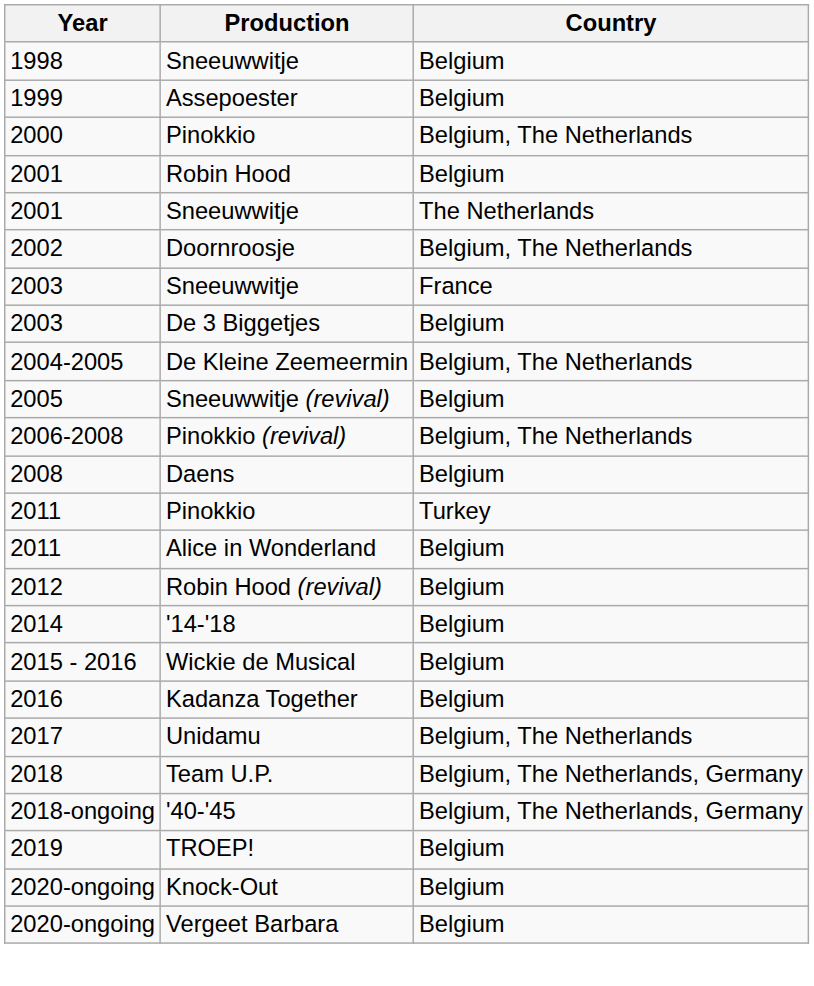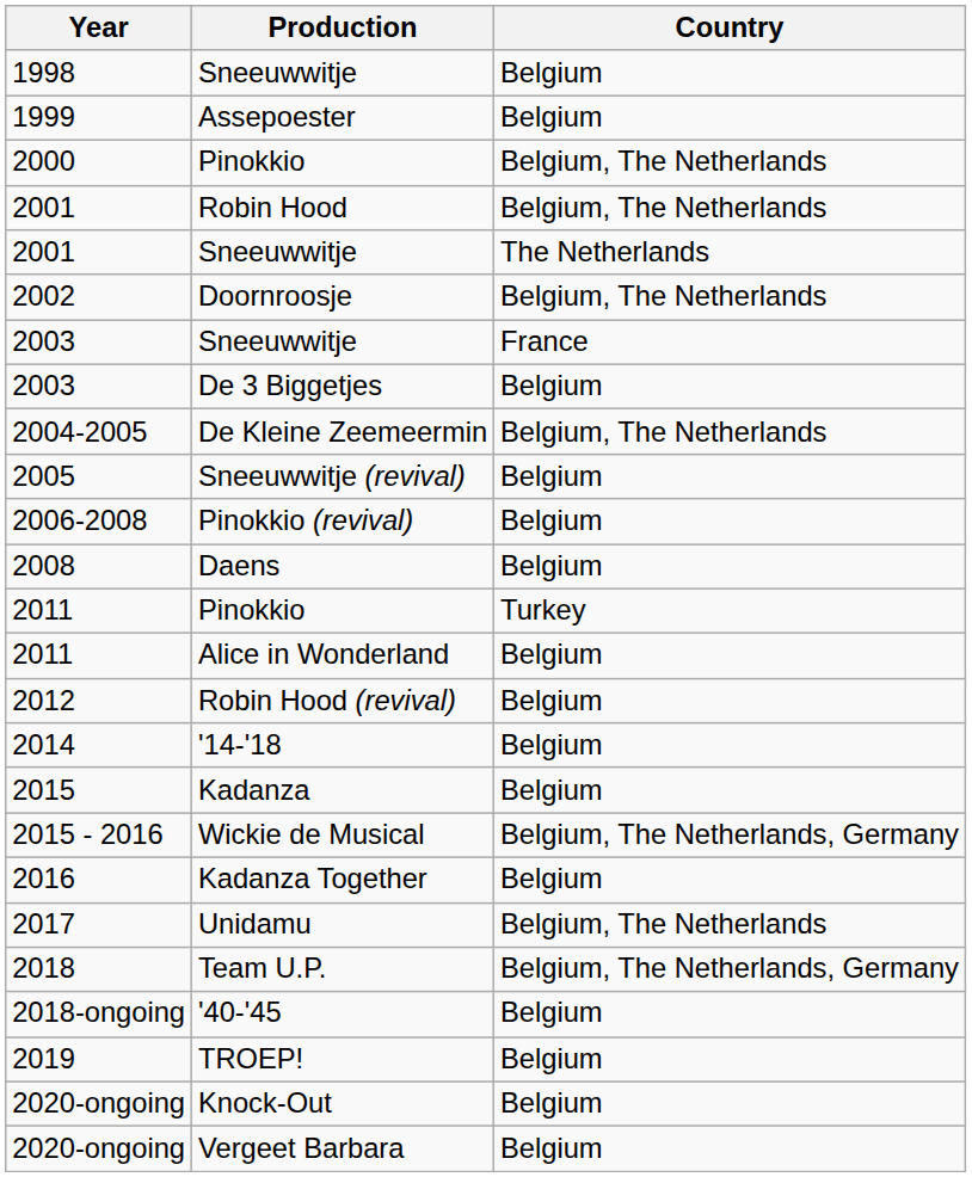 <table class="wikitable sortable">
 <tr>
 <th>Year</th>
 <th>Production</th>
 <th>Country</th>
 </tr>
 <tr>
 <td>1998</td>
 <td>Sneeuwwitje</td>
 <td>Belgium</td>
 </tr>
 <tr>
 <td>1999</td>
 <td>Assepoester</td>
 <td>Belgium</td>
 </tr>
 <tr>
 <td>2000</td>
 <td>Pinokkio</td>
 <td>Belgium, The Netherlands</td>
 </tr>
 <tr>
 <td>2001</td>
 <td>Robin Hood</td>
-<td>Belgium</td>
+<td>Belgium, The Netherlands</td>
 </tr>
 <tr>
 <td>2001</td>
 <td>Sneeuwwitje</td>
 <td>The Netherlands</td>
 </tr>
 <tr>
 <td>2002</td>
 <td>Doornroosje</td>
 <td>Belgium, The Netherlands</td>
 </tr>
 <tr>
 <td>2003</td>
 <td>Sneeuwwitje</td>
 <td>France</td>
 </tr>
 <tr>
 <td>2003</td>
 <td>De 3 Biggetjes</td>
 <td>Belgium</td>
 </tr>
 <tr>
 <td>2004-2005</td>
 <td>De Kleine Zeemeermin</td>
 <td>Belgium, The Netherlands</td>
 </tr>
 <tr>
 <td>2005</td>
 <td>Sneeuwwitje <em>(revival)</em></td>
 <td>Belgium</td>
 </tr>
 <tr>
 <td>2006-2008</td>
 <td>Pinokkio <em>(revival)</em></td>
-<td>Belgium, The Netherlands</td>
+<td>Belgium</td>
 </tr>
 <tr>
 <td>2008</td>
 <td>Daens</td>
 <td>Belgium</td>
 </tr>
 <tr>
 <td>2011</td>
 <td>Pinokkio</td>
 <td>Turkey</td>
 </tr>
 <tr>
 <td>2011</td>
 <td>Alice in Wonderland</td>
 <td>Belgium</td>
 </tr>
 <tr>
 <td>2012</td>
 <td>Robin Hood <em>(revival)</em></td>
 <td>Belgium</td>
 </tr>
 <tr>
 <td>2014</td>
 <td>'14-'18</td>
 <td>Belgium</td>
 </tr>
 <tr>
+<td>2015</td>
+<td>Kadanza</td>
+<td>Belgium</td>
+</tr>
+<tr>
 <td>2015 - 2016</td>
 <td>Wickie de Musical</td>
-<td>Belgium</td>
+<td>Belgium, The Netherlands, Germany</td>
 </tr>
 <tr>
 <td>2016</td>
 <td>Kadanza Together</td>
 <td>Belgium</td>
 </tr>
 <tr>
 <td>2017</td>
 <td>Unidamu</td>
 <td>Belgium, The Netherlands</td>
 </tr>
 <tr>
 <td>2018</td>
 <td>Team U.P.</td>
 <td>Belgium, The Netherlands, Germany</td>
 </tr>
 <tr>
 <td>2018-ongoing</td>
 <td>'40-'45</td>
-<td>Belgium, The Netherlands, Germany</td>
+<td>Belgium</td>
 </tr>
 <tr>
 <td>2019</td>
 <td>TROEP!</td>
 <td>Belgium</td>
 </tr>
 <tr>
 <td>2020-ongoing</td>
 <td>Knock-Out</td>
 <td>Belgium</td>
 </tr>
 <tr>
 <td>2020-ongoing</td>
 <td>Vergeet Barbara</td>
 <td>Belgium</td>
 </tr>
 </table>
